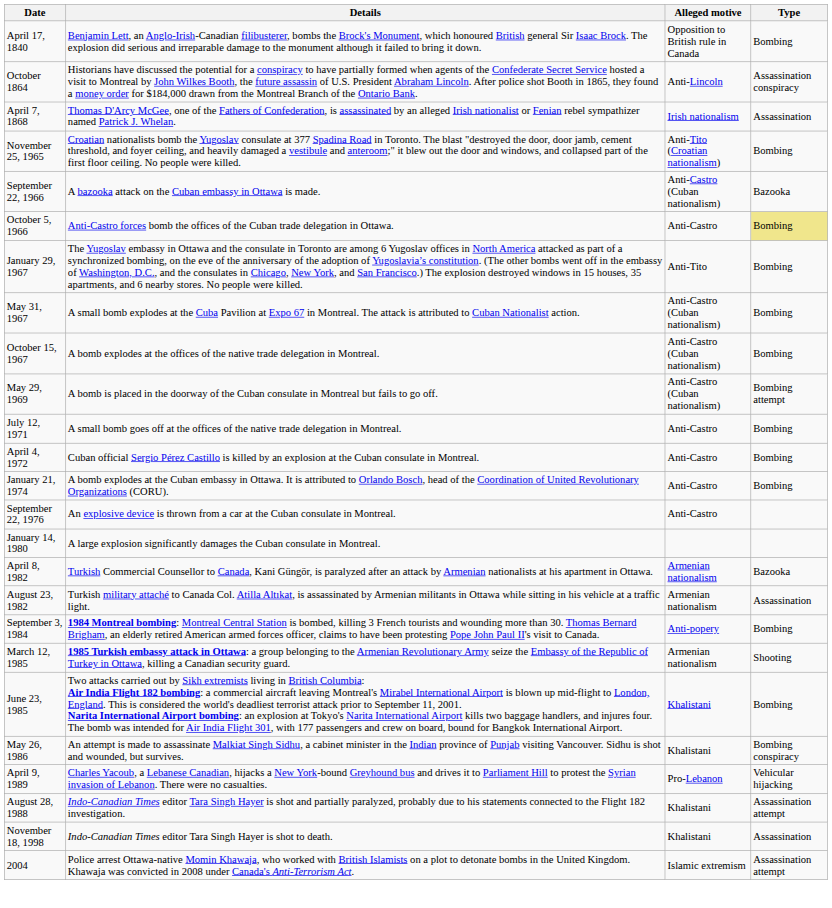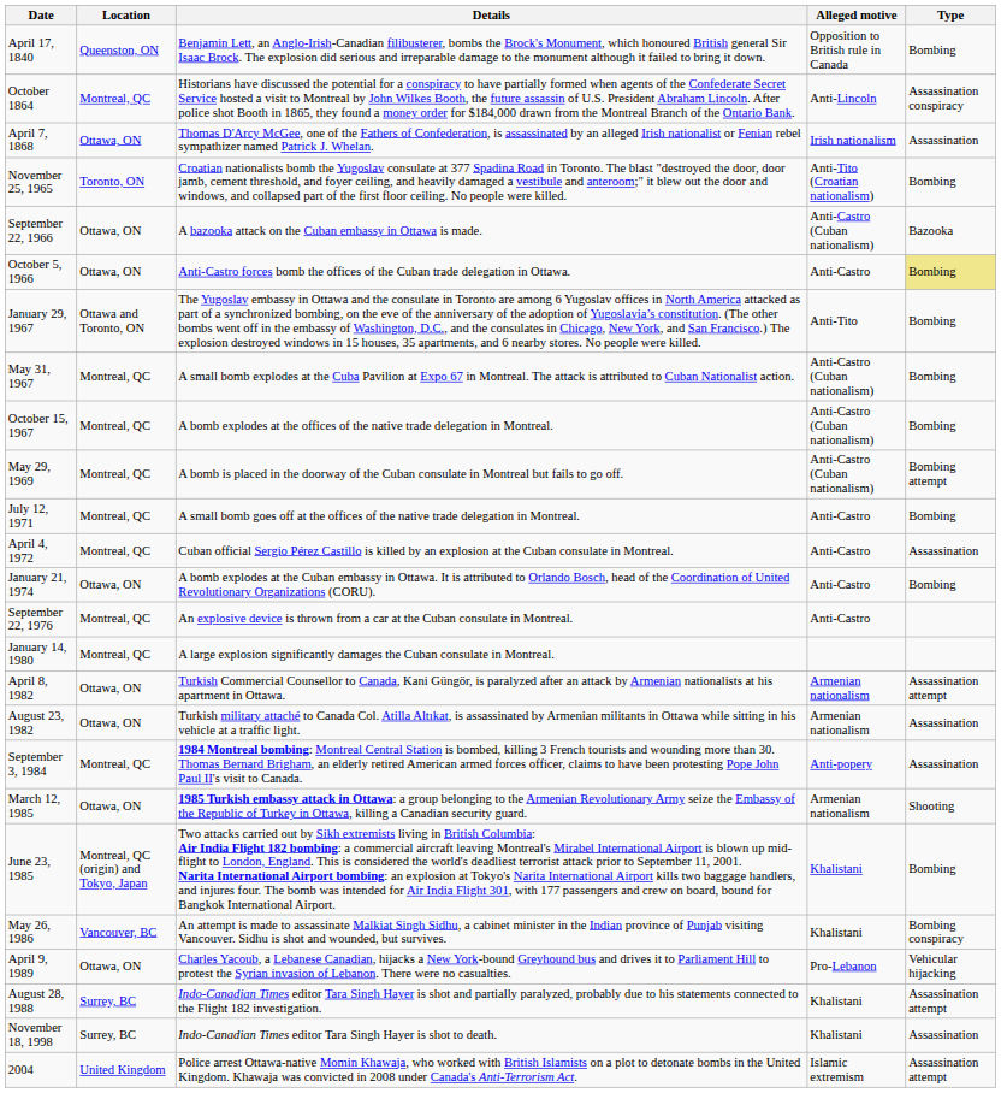 <table class="wikitable">
 <tr>
 <th>Date</th>
+<th>Location</th>
 <th>Details</th>
 <th>Alleged motive</th>
 <th>Type</th>
 </tr>
 <tr>
 <td>April 17, 1840</td>
+<td><a href='#'>Queenston, ON</a></td>
 <td><a href='#'>Benjamin Lett</a>, an <a href='#'>Anglo-Irish</a>-Canadian <a href='#'>filibusterer</a>, bombs the <a href='#'>Brock's Monument</a>, which honoured <a href='#'>British</a> general Sir <a href='#'>Isaac Brock</a>. The explosion did serious and irreparable damage to the monument although it failed to bring it down.</td>
 <td>Opposition to British rule in Canada</td>
 <td>Bombing</td>
 </tr>
 <tr>
 <td>October 1864</td>
+<td><a href='#'>Montreal, QC</a></td>
 <td>Historians have discussed the potential for a <a href='#'>conspiracy</a> to have partially formed when agents of the <a href='#'>Confederate Secret Service</a> hosted a visit to Montreal by <a href='#'>John Wilkes Booth</a>, the <a href='#'>future assassin</a> of U.S. President <a href='#'>Abraham Lincoln</a>. After police shot Booth in 1865, they found a <a href='#'>money order</a> for $184,000 drawn from the Montreal Branch of the <a href='#'>Ontario Bank</a>.</td>
 <td>Anti-<a href='#'>Lincoln</a></td>
 <td>Assassination conspiracy</td>
 </tr>
 <tr>
 <td>April 7, 1868</td>
+<td><a href='#'>Ottawa, ON</a></td>
 <td><a href='#'>Thomas D'Arcy McGee</a>, one of the <a href='#'>Fathers of Confederation</a>, is <a href='#'>assassinated</a> by an alleged <a href='#'>Irish nationalist</a> or <a href='#'>Fenian</a> rebel sympathizer named <a href='#'>Patrick J. Whelan</a>.</td>
 <td><a href='#'>Irish nationalism</a></td>
 <td>Assassination</td>
 </tr>
 <tr>
 <td>November 25, 1965</td>
+<td><a href='#'>Toronto, ON</a></td>
 <td><a href='#'>Croatian</a> nationalists bomb the <a href='#'>Yugoslav</a> consulate at 377 <a href='#'>Spadina Road</a> in Toronto. The blast "destroyed the door, door jamb, cement threshold, and foyer ceiling, and heavily damaged a <a href='#'>vestibule</a> and <a href='#'>anteroom</a>;" it blew out the door and windows, and collapsed part of the first floor ceiling. No people were killed.</td>
 <td>Anti-<a href='#'>Tito</a> (<a href='#'>Croatian nationalism</a>)</td>
 <td>Bombing</td>
 </tr>
 <tr>
 <td>September 22, 1966</td>
+<td>Ottawa, ON</td>
 <td>A <a href='#'>bazooka</a> attack on the <a href='#'>Cuban embassy in Ottawa</a> is made.</td>
 <td>Anti-<a href='#'>Castro</a> (Cuban nationalism)</td>
 <td>Bazooka</td>
 </tr>
 <tr>
 <td>October 5, 1966</td>
+<td>Ottawa, ON</td>
 <td><a href='#'>Anti-Castro forces</a> bomb the offices of the Cuban trade delegation in Ottawa.</td>
 <td>Anti-Castro</td>
 <td style="background: khaki;">Bombing</td>
 </tr>
 <tr>
 <td>January 29, 1967</td>
+<td>Ottawa and Toronto, ON</td>
 <td>The <a href='#'>Yugoslav</a> embassy in Ottawa and the consulate in Toronto are among 6 Yugoslav offices in <a href='#'>North America</a> attacked as part of a synchronized bombing, on the eve of the anniversary of the adoption of <a href='#'>Yugoslavia’s constitution</a>. (The other bombs went off in the embassy of <a href='#'>Washington, D.C.</a>, and the consulates in <a href='#'>Chicago</a>, <a href='#'>New York</a>, and <a href='#'>San Francisco</a>.) The explosion destroyed windows in 15 houses, 35 apartments, and 6 nearby stores. No people were killed.</td>
 <td>Anti-Tito</td>
 <td>Bombing</td>
 </tr>
 <tr>
 <td>May 31, 1967</td>
+<td>Montreal, QC</td>
 <td>A small bomb explodes at the <a href='#'>Cuba</a> Pavilion at <a href='#'>Expo 67</a> in Montreal. The attack is attributed to <a href='#'>Cuban Nationalist</a> action.</td>
 <td>Anti-Castro (Cuban nationalism)</td>
 <td>Bombing</td>
 </tr>
 <tr>
 <td>October 15, 1967</td>
+<td>Montreal, QC</td>
 <td>A bomb explodes at the offices of the native trade delegation in Montreal.</td>
 <td>Anti-Castro (Cuban nationalism)</td>
 <td>Bombing</td>
 </tr>
 <tr>
 <td>May 29, 1969</td>
+<td>Montreal, QC</td>
 <td>A bomb is placed in the doorway of the Cuban consulate in Montreal but fails to go off.</td>
 <td>Anti-Castro (Cuban nationalism)</td>
 <td>Bombing attempt</td>
 </tr>
 <tr>
 <td>July 12, 1971</td>
+<td>Montreal, QC</td>
 <td>A small bomb goes off at the offices of the native trade delegation in Montreal.</td>
 <td>Anti-Castro</td>
 <td>Bombing</td>
 </tr>
 <tr>
 <td>April 4, 1972</td>
+<td>Montreal, QC</td>
 <td>Cuban official <a href='#'>Sergio Pérez Castillo</a> is killed by an explosion at the Cuban consulate in Montreal.</td>
 <td>Anti-Castro</td>
-<td>Bombing</td>
+<td>Assassination</td>
 </tr>
 <tr>
 <td>January 21, 1974</td>
+<td>Ottawa, ON</td>
 <td>A bomb explodes at the Cuban embassy in Ottawa. It is attributed to <a href='#'>Orlando Bosch</a>, head of the <a href='#'>Coordination of United Revolutionary Organizations</a> (CORU).</td>
 <td>Anti-Castro</td>
 <td>Bombing</td>
 </tr>
 <tr>
 <td>September 22, 1976</td>
+<td>Montreal, QC</td>
 <td>An <a href='#'>explosive device</a> is thrown from a car at the Cuban consulate in Montreal.</td>
 <td>Anti-Castro</td>
 <td></td>
 </tr>
 <tr>
 <td>January 14, 1980</td>
+<td>Montreal, QC</td>
 <td>A large explosion significantly damages the Cuban consulate in Montreal.</td>
 <td></td>
 <td></td>
 </tr>
 <tr>
 <td>April 8, 1982</td>
+<td>Ottawa, ON</td>
 <td><a href='#'>Turkish</a> Commercial Counsellor to <a href='#'>Canada</a>, Kani Güngör, is paralyzed after an attack by <a href='#'>Armenian</a> nationalists at his apartment in Ottawa.</td>
 <td><a href='#'>Armenian nationalism</a></td>
-<td>Bazooka</td>
+<td>Assassination attempt</td>
 </tr>
 <tr>
 <td>August 23, 1982</td>
+<td>Ottawa, ON</td>
 <td>Turkish <a href='#'>military attaché</a> to Canada Col. <a href='#'>Atilla Altıkat</a>, is assassinated by Armenian militants in Ottawa while sitting in his vehicle at a traffic light.</td>
 <td>Armenian nationalism</td>
 <td>Assassination</td>
 </tr>
 <tr>
 <td>September 3, 1984</td>
+<td>Montreal, QC</td>
 <td><strong><a href='#'>1984 Montreal bombing</a></strong>: <a href='#'>Montreal Central Station</a> is bombed, killing 3 French tourists and wounding more than 30. <a href='#'>Thomas Bernard Brigham</a>, an elderly retired American armed forces officer, claims to have been protesting <a href='#'>Pope John Paul II</a>'s visit to Canada.</td>
 <td><a href='#'>Anti-popery</a></td>
-<td>Bombing</td>
+<td>Assassination</td>
 </tr>
 <tr>
 <td>March 12, 1985</td>
+<td>Ottawa, ON</td>
 <td><strong><a href='#'>1985 Turkish embassy attack in Ottawa</a></strong>: a group belonging to the <a href='#'>Armenian Revolutionary Army</a> seize the <a href='#'>Embassy of the Republic of Turkey in Ottawa</a>, killing a Canadian security guard.</td>
 <td>Armenian nationalism</td>
 <td>Shooting</td>
 </tr>
 <tr>
 <td>June 23, 1985</td>
+<td>Montreal, QC (origin) and <a href='#'>Tokyo, Japan</a></td>
 <td>Two attacks carried out by <a href='#'>Sikh extremists</a> living in <a href='#'>British Columbia</a>:<br><strong><a href='#'>Air India Flight 182 bombing</a></strong>: a commercial aircraft leaving Montreal's <a href='#'>Mirabel International Airport</a> is blown up mid-flight to <a href='#'>London, England</a>. This is considered the world's deadliest terrorist attack prior to September 11, 2001.<br><a href='#'><strong>Narita International Airport bombing</strong></a>: an explosion at Tokyo's <a href='#'>Narita International Airport</a> kills two baggage handlers, and injures four. The bomb was intended for <a href='#'>Air India Flight 301</a>, with 177 passengers and crew on board, bound for Bangkok International Airport.</td>
 <td><a href='#'>Khalistani</a></td>
 <td>Bombing</td>
 </tr>
 <tr>
 <td>May 26, 1986</td>
+<td><a href='#'>Vancouver, BC</a></td>
 <td>An attempt is made to assassinate <a href='#'>Malkiat Singh Sidhu</a>, a cabinet minister in the <a href='#'>Indian</a> province of <a href='#'>Punjab</a> visiting Vancouver. Sidhu is shot and wounded, but survives.</td>
 <td>Khalistani</td>
 <td>Bombing conspiracy</td>
 </tr>
 <tr>
 <td>April 9, 1989</td>
+<td>Ottawa, ON</td>
 <td><a href='#'>Charles Yacoub</a>, a <a href='#'>Lebanese Canadian</a>, hijacks a <a href='#'>New York</a>-bound <a href='#'>Greyhound bus</a> and drives it to <a href='#'>Parliament Hill</a> to protest the <a href='#'>Syrian invasion of Lebanon</a>. There were no casualties.</td>
 <td>Pro-<a href='#'>Lebanon</a></td>
 <td>Vehicular hijacking</td>
 </tr>
 <tr>
 <td>August 28, 1988</td>
+<td><a href='#'>Surrey, BC</a></td>
 <td><em><a href='#'>Indo-Canadian Times</a></em> editor <a href='#'>Tara Singh Hayer</a> is shot and partially paralyzed, probably due to his statements connected to the Flight 182 investigation.</td>
 <td>Khalistani</td>
 <td>Assassination attempt</td>
 </tr>
 <tr>
 <td>November 18, 1998</td>
+<td>Surrey, BC</td>
 <td><em>Indo-Canadian Times</em> editor Tara Singh Hayer is shot to death.</td>
 <td>Khalistani</td>
 <td>Assassination</td>
 </tr>
 <tr>
 <td>2004</td>
+<td><a href='#'>United Kingdom</a></td>
 <td>Police arrest Ottawa-native <a href='#'>Momin Khawaja</a>, who worked with <a href='#'>British Islamists</a> on a plot to detonate bombs in the United Kingdom. Khawaja was convicted in 2008 under <a href='#'>Canada's <em>Anti-Terrorism Act</em></a>.</td>
 <td>Islamic extremism</td>
 <td>Assassination attempt</td>
 </tr>
 </table>
